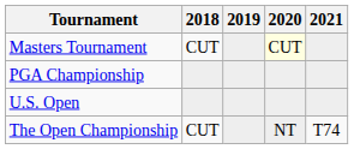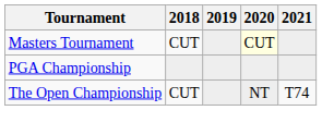 <table class="wikitable" style="font-size:95%;text-align:center;">
 <tr>
 <th>Tournament</th>
 <th>2018</th>
 <th>2019</th>
 <th>2020</th>
 <th>2021</th>
 </tr>
 <tr>
 <td align=left><a href='#'>Masters Tournament</a></td>
 <td>CUT</td>
 <td style="background:#eeeeee;"></td>
 <td style="background: lightyellow;">CUT</td>
 <td style="background:#eeeeee;"></td>
 </tr>
 <tr>
 <td align=left><a href='#'>PGA Championship</a></td>
 <td style="background:#eeeeee;"></td>
 <td style="background:#eeeeee;"></td>
 <td style="background:#eeeeee;"></td>
 <td style="background:#eeeeee;"></td>
 </tr>
 <tr>
-<td align=left><a href='#'>U.S. Open</a></td>
-<td style="background:#eeeeee;"></td>
-<td style="background:#eeeeee;"></td>
-<td style="background:#eeeeee;"></td>
-<td style="background:#eeeeee;"></td>
-</tr>
-<tr>
 <td align=left><a href='#'>The Open Championship</a></td>
 <td>CUT</td>
 <td style="background:#eeeeee;"></td>
 <td style="background:#eeeeee;">NT</td>
 <td>T74</td>
 </tr>
 </table>
